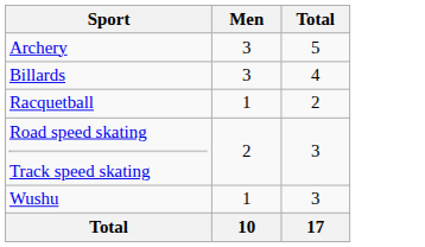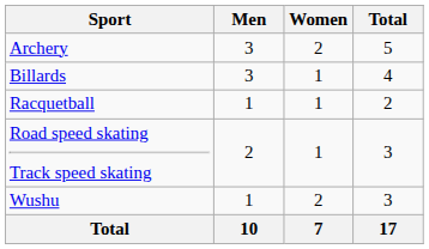 <table class="wikitable sortable" style="text-align:center;">
 <tr>
 <th width=180>Sport</th>
 <th width=55>Men</th>
+<th width=55>Women</th>
 <th width=55>Total</th>
 </tr>
 <tr>
 <td align=left><a href='#'>Archery</a></td>
 <td>3</td>
+<td>2</td>
 <td>5</td>
 </tr>
 <tr>
 <td align=left><a href='#'>Billards</a></td>
 <td>3</td>
+<td>1</td>
 <td>4</td>
 </tr>
 <tr>
 <td align=left><a href='#'>Racquetball</a></td>
+<td>1</td>
 <td>1</td>
 <td>2</td>
 </tr>
 <tr>
 <td align=left><a href='#'>Road speed skating</a><hr><a href='#'>Track speed skating</a></td>
 <td>2</td>
+<td>1</td>
 <td>3</td>
 </tr>
 <tr>
 <td align=left><a href='#'>Wushu</a></td>
 <td>1</td>
+<td>2</td>
 <td>3</td>
 </tr>
 <tr>
 <th>Total</th>
 <th>10</th>
+<th>7</th>
 <th>17</th>
 </tr>
 </table>
